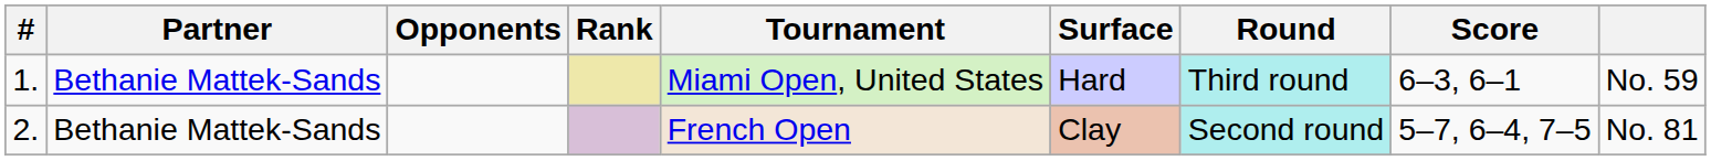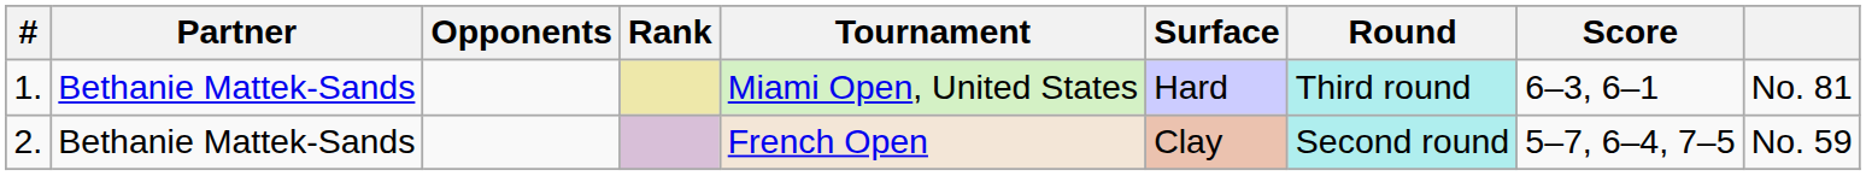 <table class="wikitable sortable">
 <tr>
 <th>#</th>
 <th>Partner</th>
 <th>Opponents</th>
 <th>Rank</th>
 <th>Tournament</th>
 <th>Surface</th>
 <th>Round</th>
 <th>Score</th>
 <th></th>
 </tr>
 <tr>
 <td>1.</td>
 <td> <a href='#'>Bethanie Mattek-Sands</a></td>
 <td></td>
 <td bgcolor=eee8aa></td>
 <td bgcolor=d4f1c5><a href='#'>Miami Open</a>, United States</td>
 <td bgcolor=ccccff>Hard</td>
 <td bgcolor=afeeee>Third round</td>
 <td>6–3, 6–1</td>
-<td>No. 59</td>
+<td>No. 81</td>
 </tr>
 <tr>
 <td>2.</td>
 <td> Bethanie Mattek-Sands</td>
 <td></td>
 <td bgcolor=thistle></td>
 <td bgcolor=f3e6d7><a href='#'>French Open</a></td>
 <td bgcolor=ebc2af>Clay</td>
 <td bgcolor=afeeee>Second round</td>
 <td>5–7, 6–4, 7–5</td>
-<td>No. 81</td>
+<td>No. 59</td>
 </tr>
 </table>
